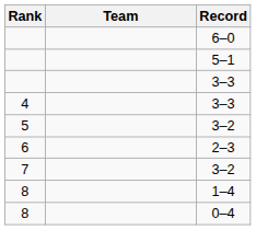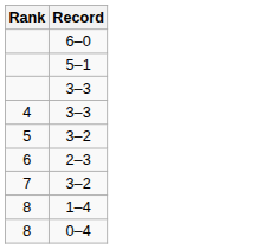 <table class="wikitable" style="font-size:90%;">
 <tr>
 <th>Rank</th>
-<th width=150px>Team</th>
 <th>Record</th>
 </tr>
 <tr>
 <td align=center></td>
-<td></td>
 <td align=center>6–0</td>
 </tr>
 <tr>
 <td align=center></td>
-<td></td>
 <td align=center>5–1</td>
 </tr>
 <tr>
 <td align=center></td>
-<td></td>
 <td align=center>3–3</td>
 </tr>
 <tr>
 <td align=center>4</td>
-<td></td>
 <td align=center>3–3</td>
 </tr>
 <tr>
 <td align=center>5</td>
-<td></td>
 <td align=center>3–2</td>
 </tr>
 <tr>
 <td align=center>6</td>
-<td></td>
 <td align=center>2–3</td>
 </tr>
 <tr>
 <td align=center>7</td>
-<td></td>
 <td align=center>3–2</td>
 </tr>
 <tr>
 <td align=center>8</td>
-<td></td>
 <td align=center>1–4</td>
 </tr>
 <tr>
 <td align=center>8</td>
-<td></td>
 <td align=center>0–4</td>
 </tr>
 </table>
